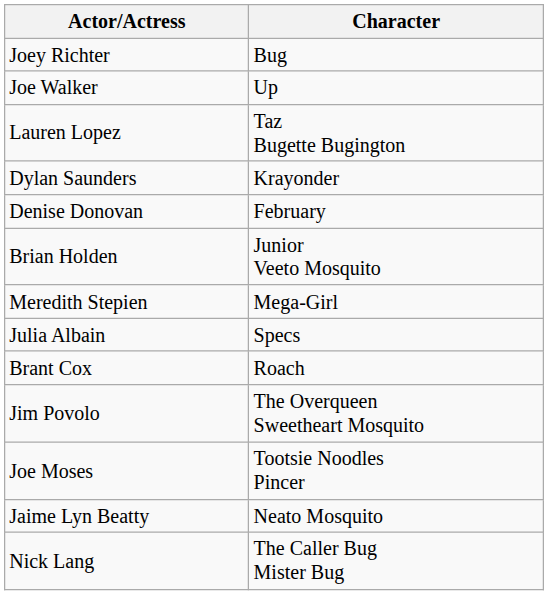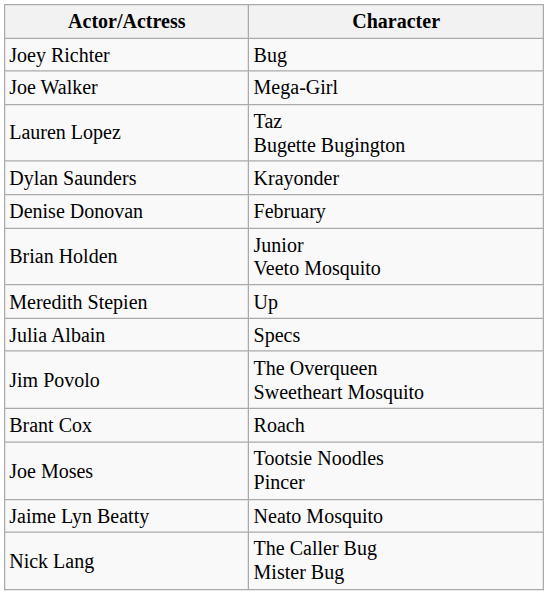 <table class="wikitable" Class="wikitable" style="width:27em; font-size:100%; line-height:1.2">
 <tr>
 <th>Actor/Actress</th>
 <th>Character</th>
 </tr>
 <tr>
 <td>Joey Richter</td>
 <td>Bug</td>
 </tr>
 <tr>
 <td>Joe Walker</td>
-<td>Up</td>
+<td>Mega-Girl</td>
 </tr>
 <tr>
 <td>Lauren Lopez</td>
 <td>Taz<br>Bugette Bugington</td>
 </tr>
 <tr>
 <td>Dylan Saunders</td>
 <td>Krayonder</td>
 </tr>
 <tr>
 <td>Denise Donovan</td>
 <td>February</td>
 </tr>
 <tr>
 <td>Brian Holden</td>
 <td>Junior<br>Veeto Mosquito</td>
 </tr>
 <tr>
 <td>Meredith Stepien</td>
-<td>Mega-Girl</td>
+<td>Up</td>
 </tr>
 <tr>
 <td>Julia Albain</td>
 <td>Specs</td>
 </tr>
 <tr>
+<td>Jim Povolo</td>
+<td>The Overqueen<br>Sweetheart Mosquito</td>
+</tr>
+<tr>
 <td>Brant Cox</td>
 <td>Roach</td>
-</tr>
-<tr>
-<td>Jim Povolo</td>
-<td>The Overqueen<br>Sweetheart Mosquito</td>
 </tr>
 <tr>
 <td>Joe Moses</td>
 <td>Tootsie Noodles<br>Pincer</td>
 </tr>
 <tr>
 <td>Jaime Lyn Beatty</td>
 <td>Neato Mosquito</td>
 </tr>
 <tr>
 <td>Nick Lang</td>
 <td>The Caller Bug<br>Mister Bug</td>
 </tr>
 </table>
